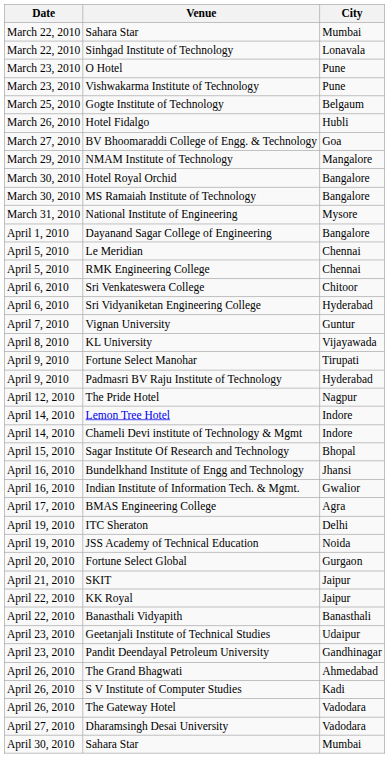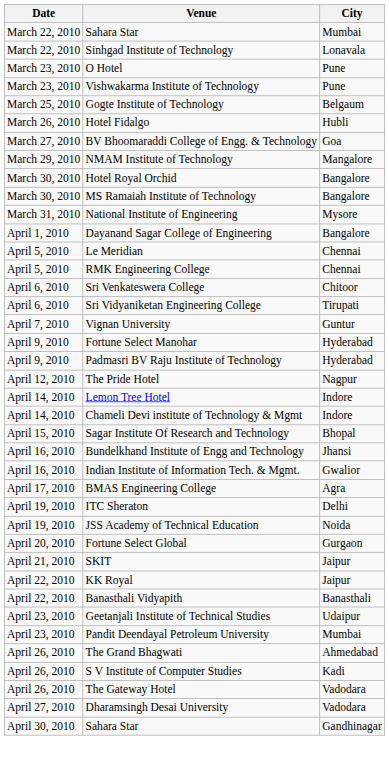 <table class="wikitable">
 <tr>
 <th>Date</th>
 <th>Venue</th>
 <th>City</th>
 </tr>
 <tr>
 <td>March 22, 2010</td>
 <td>Sahara Star</td>
 <td>Mumbai</td>
 </tr>
 <tr>
 <td>March 22, 2010</td>
 <td>Sinhgad Institute of Technology</td>
 <td>Lonavala</td>
 </tr>
 <tr>
 <td>March 23, 2010</td>
 <td>O Hotel</td>
 <td>Pune</td>
 </tr>
 <tr>
 <td>March 23, 2010</td>
 <td>Vishwakarma Institute of Technology</td>
 <td>Pune</td>
 </tr>
 <tr>
 <td>March 25, 2010</td>
 <td>Gogte Institute of Technology</td>
 <td>Belgaum</td>
 </tr>
 <tr>
 <td>March 26, 2010</td>
 <td>Hotel Fidalgo</td>
 <td>Hubli</td>
 </tr>
 <tr>
 <td>March 27, 2010</td>
 <td>BV Bhoomaraddi College of Engg. & Technology</td>
 <td>Goa</td>
 </tr>
 <tr>
 <td>March 29, 2010</td>
 <td>NMAM Institute of Technology</td>
 <td>Mangalore</td>
 </tr>
 <tr>
 <td>March 30, 2010</td>
 <td>Hotel Royal Orchid</td>
 <td>Bangalore</td>
 </tr>
 <tr>
 <td>March 30, 2010</td>
 <td>MS Ramaiah Institute of Technology</td>
 <td>Bangalore</td>
 </tr>
 <tr>
 <td>March 31, 2010</td>
 <td>National Institute of Engineering</td>
 <td>Mysore</td>
 </tr>
 <tr>
 <td>April 1, 2010</td>
 <td>Dayanand Sagar College of Engineering</td>
 <td>Bangalore</td>
 </tr>
 <tr>
 <td>April 5, 2010</td>
 <td>Le Meridian</td>
 <td>Chennai</td>
 </tr>
 <tr>
 <td>April 5, 2010</td>
 <td>RMK Engineering College</td>
 <td>Chennai</td>
 </tr>
 <tr>
 <td>April 6, 2010</td>
 <td>Sri Venkateswera College</td>
 <td>Chitoor</td>
 </tr>
 <tr>
 <td>April 6, 2010</td>
 <td>Sri Vidyaniketan Engineering College</td>
-<td>Hyderabad</td>
+<td>Tirupati</td>
 </tr>
 <tr>
 <td>April 7, 2010</td>
 <td>Vignan University</td>
 <td>Guntur</td>
 </tr>
 <tr>
-<td>April 8, 2010</td>
-<td>KL University</td>
-<td>Vijayawada</td>
-</tr>
-<tr>
 <td>April 9, 2010</td>
 <td>Fortune Select Manohar</td>
-<td>Tirupati</td>
+<td>Hyderabad</td>
 </tr>
 <tr>
 <td>April 9, 2010</td>
 <td>Padmasri BV Raju Institute of Technology</td>
 <td>Hyderabad</td>
 </tr>
 <tr>
 <td>April 12, 2010</td>
 <td>The Pride Hotel</td>
 <td>Nagpur</td>
 </tr>
 <tr>
 <td>April 14, 2010</td>
 <td><a href='#'>Lemon Tree Hotel</a></td>
 <td>Indore</td>
 </tr>
 <tr>
 <td>April 14, 2010</td>
 <td>Chameli Devi institute of Technology & Mgmt</td>
 <td>Indore</td>
 </tr>
 <tr>
 <td>April 15, 2010</td>
 <td>Sagar Institute Of Research and Technology</td>
 <td>Bhopal</td>
 </tr>
 <tr>
 <td>April 16, 2010</td>
 <td>Bundelkhand Institute of Engg and Technology</td>
 <td>Jhansi</td>
 </tr>
 <tr>
 <td>April 16, 2010</td>
 <td>Indian Institute of Information Tech. & Mgmt.</td>
 <td>Gwalior</td>
 </tr>
 <tr>
 <td>April 17, 2010</td>
 <td>BMAS Engineering College</td>
 <td>Agra</td>
 </tr>
 <tr>
 <td>April 19, 2010</td>
 <td>ITC Sheraton</td>
 <td>Delhi</td>
 </tr>
 <tr>
 <td>April 19, 2010</td>
 <td>JSS Academy of Technical Education</td>
 <td>Noida</td>
 </tr>
 <tr>
 <td>April 20, 2010</td>
 <td>Fortune Select Global</td>
 <td>Gurgaon</td>
 </tr>
 <tr>
 <td>April 21, 2010</td>
 <td>SKIT</td>
 <td>Jaipur</td>
 </tr>
 <tr>
 <td>April 22, 2010</td>
 <td>KK Royal</td>
 <td>Jaipur</td>
 </tr>
 <tr>
 <td>April 22, 2010</td>
 <td>Banasthali Vidyapith</td>
 <td>Banasthali</td>
 </tr>
 <tr>
 <td>April 23, 2010</td>
 <td>Geetanjali Institute of Technical Studies</td>
 <td>Udaipur</td>
 </tr>
 <tr>
 <td>April 23, 2010</td>
 <td>Pandit Deendayal Petroleum University</td>
-<td>Gandhinagar</td>
+<td>Mumbai</td>
 </tr>
 <tr>
 <td>April 26, 2010</td>
 <td>The Grand Bhagwati</td>
 <td>Ahmedabad</td>
 </tr>
 <tr>
 <td>April 26, 2010</td>
 <td>S V Institute of Computer Studies</td>
 <td>Kadi</td>
 </tr>
 <tr>
 <td>April 26, 2010</td>
 <td>The Gateway Hotel</td>
 <td>Vadodara</td>
 </tr>
 <tr>
 <td>April 27, 2010</td>
 <td>Dharamsingh Desai University</td>
 <td>Vadodara</td>
 </tr>
 <tr>
 <td>April 30, 2010</td>
 <td>Sahara Star</td>
-<td>Mumbai</td>
+<td>Gandhinagar</td>
 </tr>
 </table>
